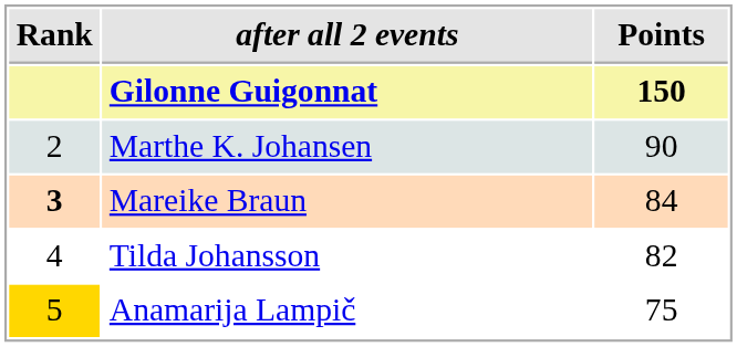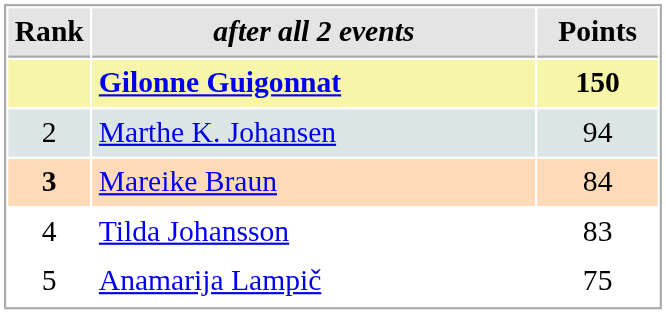 <table cellspacing="1" cellpadding="3" style="border:1px solid #AAAAAA;font-size:86%">
 <tr style="background-color: #E4E4E4;">
 <th style="border-bottom:1px solid #AAAAAA; width: 10px;">Rank</th>
 <th style="border-bottom:1px solid #AAAAAA; width: 200px;"><em>after all 2 events</em></th>
 <th style="border-bottom:1px solid #AAAAAA; width: 50px;">Points</th>
 </tr>
 <tr style="background:#f7f6a8;">
 <td style="text-align:center"></td>
 <td> <strong><a href='#'>Gilonne Guigonnat</a></strong></td>
 <td align=center><strong>150</strong></td>
 </tr>
 <tr style="background:#dce5e5;">
 <td align=center>2</td>
 <td> <a href='#'>Marthe K. Johansen</a></td>
-<td align=center>90</td>
+<td align=center>94</td>
 </tr>
 <tr style="background:#ffdab9;">
 <td align=center><strong>3</strong></td>
 <td> <a href='#'>Mareike Braun</a></td>
 <td align=center>84</td>
 </tr>
 <tr>
 <td align=center>4</td>
 <td> <a href='#'>Tildа Johansson</a></td>
-<td align=center>82</td>
+<td align=center>83</td>
 </tr>
 <tr>
-<td align=center style="background: gold;">5</td>
+<td align=center>5</td>
 <td> <a href='#'>Anamarija Lampič</a></td>
 <td align=center>75</td>
 </tr>
 </table>
